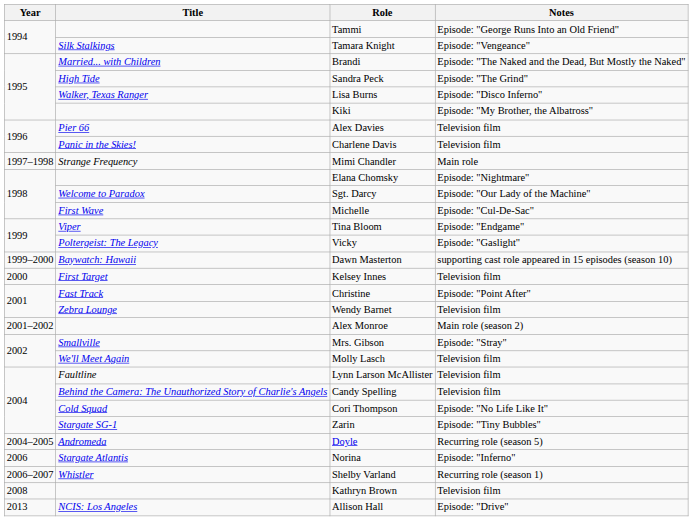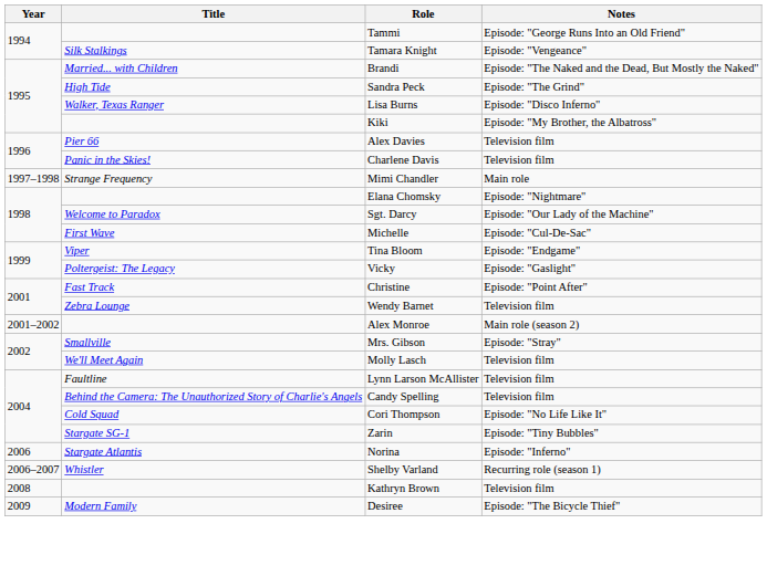 <table class="wikitable sortable">
 <tr>
 <th>Year</th>
 <th>Title</th>
 <th>Role</th>
 <th class="unsortable">Notes</th>
 </tr>
 <tr>
 <td rowspan="2">1994</td>
 <td><em></em></td>
 <td>Tammi</td>
 <td>Episode: "George Runs Into an Old Friend"</td>
 </tr>
 <tr>
 <td><em><a href='#'>Silk Stalkings</a></em></td>
 <td>Tamara Knight</td>
 <td>Episode: "Vengeance"</td>
 </tr>
 <tr>
 <td rowspan="4">1995</td>
 <td><em><a href='#'>Married... with Children</a></em></td>
 <td>Brandi</td>
 <td>Episode: "The Naked and the Dead, But Mostly the Naked"</td>
 </tr>
 <tr>
 <td><em><a href='#'>High Tide</a></em></td>
 <td>Sandra Peck</td>
 <td>Episode: "The Grind"</td>
 </tr>
 <tr>
 <td><em><a href='#'>Walker, Texas Ranger</a></em></td>
 <td>Lisa Burns</td>
 <td>Episode: "Disco Inferno"</td>
 </tr>
 <tr>
 <td><em></em></td>
 <td>Kiki</td>
 <td>Episode: "My Brother, the Albatross"</td>
 </tr>
 <tr>
 <td rowspan="2">1996</td>
 <td><em><a href='#'>Pier 66</a></em></td>
 <td>Alex Davies</td>
 <td>Television film</td>
 </tr>
 <tr>
 <td><em><a href='#'>Panic in the Skies!</a></em></td>
 <td>Charlene Davis</td>
 <td>Television film</td>
 </tr>
 <tr>
 <td>1997–1998</td>
 <td><em>Strange Frequency</em></td>
 <td>Mimi Chandler</td>
 <td>Main role</td>
 </tr>
 <tr>
 <td rowspan="3">1998</td>
 <td><em></em></td>
 <td>Elana Chomsky</td>
 <td>Episode: "Nightmare"</td>
 </tr>
 <tr>
 <td><em><a href='#'>Welcome to Paradox</a></em></td>
 <td>Sgt. Darcy</td>
 <td>Episode: "Our Lady of the Machine"</td>
 </tr>
 <tr>
 <td><em><a href='#'>First Wave</a></em></td>
 <td>Michelle</td>
 <td>Episode: "Cul-De-Sac"</td>
 </tr>
 <tr>
 <td rowspan="2">1999</td>
 <td><em><a href='#'>Viper</a></em></td>
 <td>Tina Bloom</td>
 <td>Episode: "Endgame"</td>
 </tr>
 <tr>
 <td><em><a href='#'>Poltergeist: The Legacy</a></em></td>
 <td>Vicky</td>
 <td>Episode: "Gaslight"</td>
 </tr>
 <tr>
-<td>1999–2000</td>
-<td><em><a href='#'>Baywatch: Hawaii</a></em></td>
-<td>Dawn Masterton</td>
-<td>supporting cast role appeared in 15 episodes (season 10)</td>
-</tr>
-<tr>
-<td>2000</td>
-<td><em><a href='#'>First Target</a></em></td>
-<td>Kelsey Innes</td>
-<td>Television film</td>
-</tr>
-<tr>
 <td rowspan="2">2001</td>
 <td><em><a href='#'>Fast Track</a></em></td>
 <td>Christine</td>
 <td>Episode: "Point After"</td>
 </tr>
 <tr>
 <td><em><a href='#'>Zebra Lounge</a></em></td>
 <td>Wendy Barnet</td>
 <td>Television film</td>
 </tr>
 <tr>
 <td>2001–2002</td>
 <td><em></em></td>
 <td>Alex Monroe</td>
 <td>Main role (season 2)</td>
 </tr>
 <tr>
 <td rowspan="2">2002</td>
 <td><em><a href='#'>Smallville</a></em></td>
 <td>Mrs. Gibson</td>
 <td>Episode: "Stray"</td>
 </tr>
 <tr>
 <td><em><a href='#'>We'll Meet Again</a></em></td>
 <td>Molly Lasch</td>
 <td>Television film</td>
 </tr>
 <tr>
 <td rowspan="4">2004</td>
 <td><em>Faultline</em></td>
 <td>Lynn Larson McAllister</td>
 <td>Television film</td>
 </tr>
 <tr>
 <td><em><a href='#'>Behind the Camera: The Unauthorized Story of Charlie's Angels</a></em></td>
 <td>Candy Spelling</td>
 <td>Television film</td>
 </tr>
 <tr>
 <td><em><a href='#'>Cold Squad</a></em></td>
 <td>Cori Thompson</td>
 <td>Episode: "No Life Like It"</td>
 </tr>
 <tr>
 <td><em><a href='#'>Stargate SG-1</a></em></td>
 <td>Zarin</td>
 <td>Episode: "Tiny Bubbles"</td>
 </tr>
 <tr>
-<td>2004–2005</td>
-<td><em><a href='#'>Andromeda</a></em></td>
-<td><a href='#'>Doyle</a></td>
-<td>Recurring role (season 5)</td>
-</tr>
-<tr>
 <td>2006</td>
 <td><em><a href='#'>Stargate Atlantis</a></em></td>
 <td>Norina</td>
 <td>Episode: "Inferno"</td>
 </tr>
 <tr>
 <td>2006–2007</td>
 <td><em><a href='#'>Whistler</a></em></td>
 <td>Shelby Varland</td>
 <td>Recurring role (season 1)</td>
 </tr>
 <tr>
 <td>2008</td>
 <td><em></em></td>
 <td>Kathryn Brown</td>
 <td>Television film</td>
 </tr>
 <tr>
-<td>2013</td>
-<td><em><a href='#'>NCIS: Los Angeles</a></em></td>
-<td>Allison Hall</td>
-<td>Episode: "Drive"</td>
+<td>2009</td>
+<td><em><a href='#'>Modern Family</a></em></td>
+<td>Desiree</td>
+<td>Episode: "The Bicycle Thief"</td>
 </tr>
 </table>
